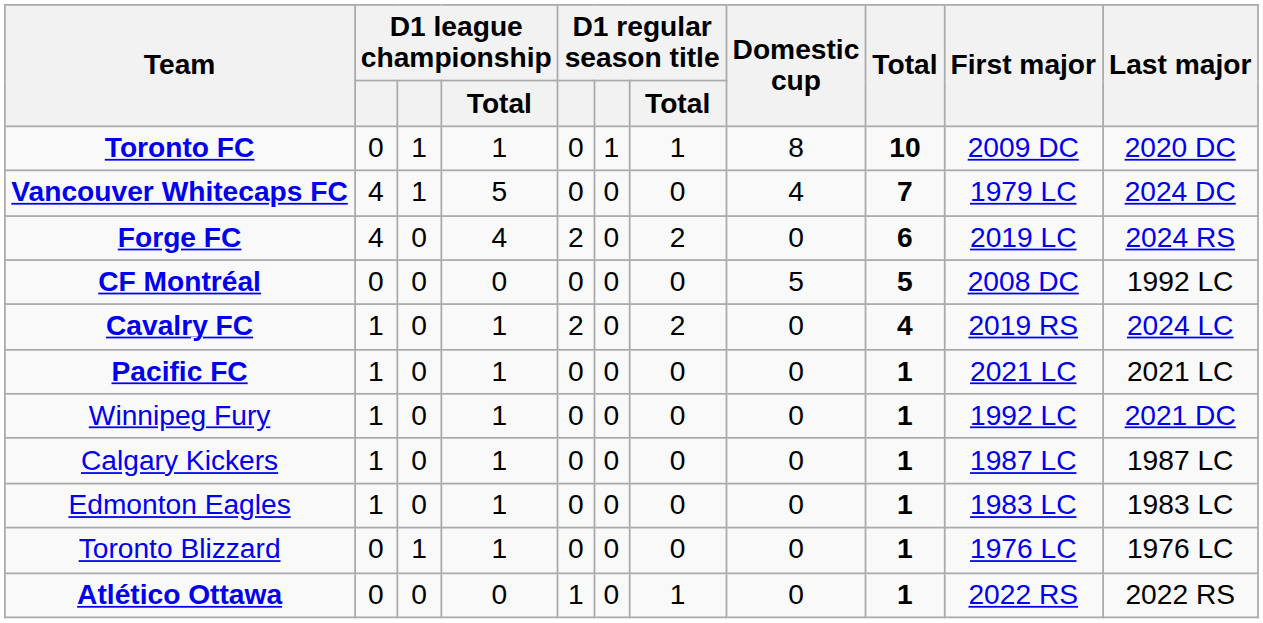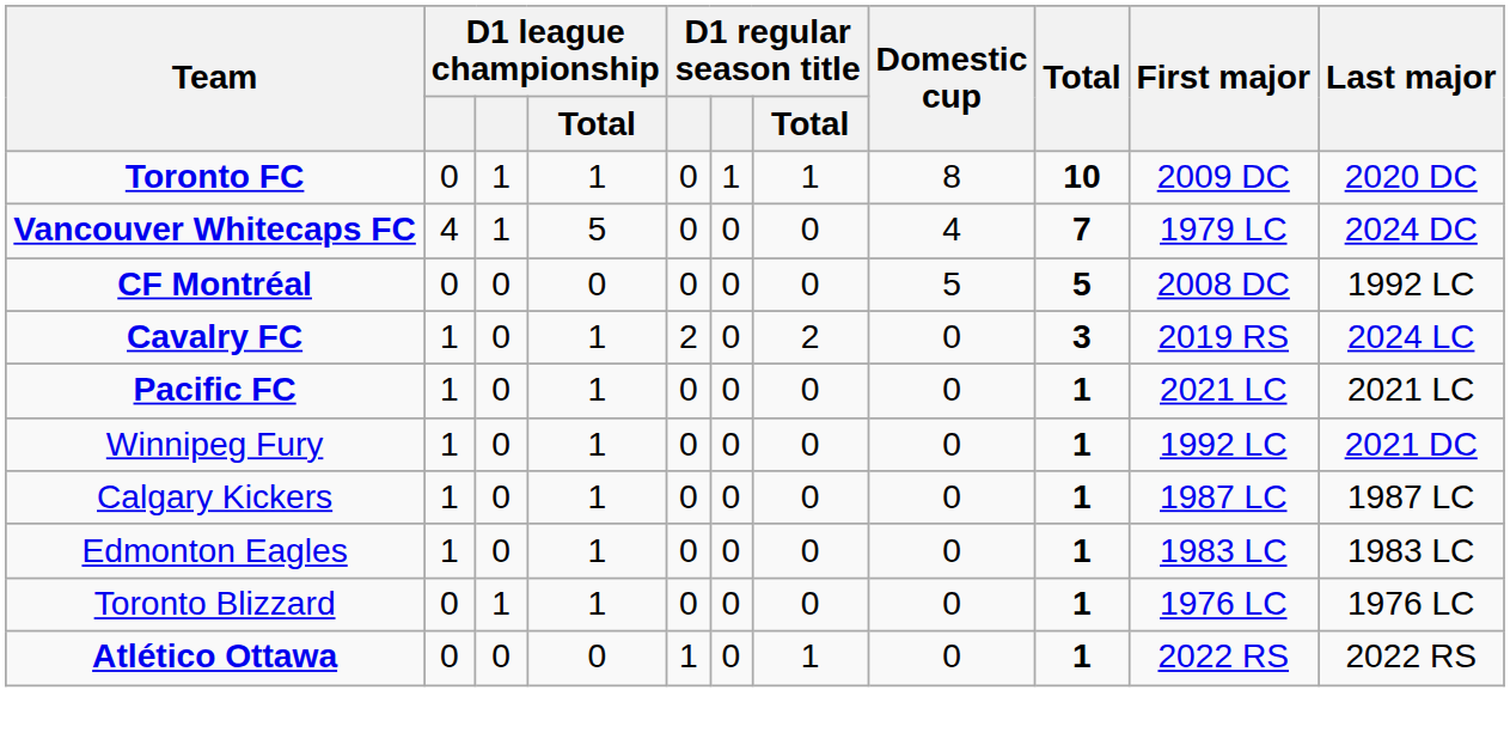 <table class="sortable wikitable" style="text-align:center">
 <tr>
 <th rowspan=2>Team</th>
 <th colspan=3>D1 league<br>championship</th>
 <th colspan=3>D1 regular<br>season title</th>
 <th rowspan=2>Domestic<br>cup</th>
 <th rowspan=2>Total</th>
 <th rowspan=2>First major</th>
 <th rowspan=2>Last major</th>
 </tr>
 <tr>
 <th></th>
 <th></th>
 <th>Total</th>
 <th></th>
 <th></th>
 <th>Total</th>
 </tr>
 <tr>
 <td><strong><a href='#'>Toronto FC</a></strong></td>
 <td>0</td>
 <td>1</td>
 <td>1</td>
 <td>0</td>
 <td>1</td>
 <td>1</td>
 <td>8</td>
 <td><strong>10</strong></td>
 <td><a href='#'>2009 DC</a></td>
 <td><a href='#'>2020 DC</a></td>
 </tr>
 <tr>
 <td><strong><a href='#'>Vancouver Whitecaps FC</a></strong></td>
 <td>4</td>
 <td>1</td>
 <td>5</td>
 <td>0</td>
 <td>0</td>
 <td>0</td>
 <td>4</td>
 <td><strong>7</strong></td>
 <td><a href='#'>1979 LC</a></td>
 <td><a href='#'>2024 DC</a></td>
 </tr>
 <tr>
-<td><strong><a href='#'>Forge FC</a></strong></td>
-<td>4</td>
-<td>0</td>
-<td>4</td>
-<td>2</td>
-<td>0</td>
-<td>2</td>
-<td>0</td>
-<td><strong>6</strong></td>
-<td><a href='#'>2019 LC</a></td>
-<td><a href='#'>2024 RS</a></td>
-</tr>
-<tr>
 <td><strong><a href='#'>CF Montréal</a></strong></td>
 <td>0</td>
 <td>0</td>
 <td>0</td>
 <td>0</td>
 <td>0</td>
 <td>0</td>
 <td>5</td>
 <td><strong>5</strong></td>
 <td><a href='#'>2008 DC</a></td>
 <td>1992 LC</td>
 </tr>
 <tr>
 <td><strong><a href='#'>Cavalry FC</a></strong></td>
 <td>1</td>
 <td>0</td>
 <td>1</td>
 <td>2</td>
 <td>0</td>
 <td>2</td>
 <td>0</td>
-<td><strong>4</strong></td>
+<td><strong>3</strong></td>
 <td><a href='#'>2019 RS</a></td>
 <td><a href='#'>2024 LC</a></td>
 </tr>
 <tr>
 <td><strong><a href='#'>Pacific FC</a></strong></td>
 <td>1</td>
 <td>0</td>
 <td>1</td>
 <td>0</td>
 <td>0</td>
 <td>0</td>
 <td>0</td>
 <td><strong>1</strong></td>
 <td><a href='#'>2021 LC</a></td>
 <td>2021 LC</td>
 </tr>
 <tr>
 <td><a href='#'>Winnipeg Fury</a> </td>
 <td>1</td>
 <td>0</td>
 <td>1</td>
 <td>0</td>
 <td>0</td>
 <td>0</td>
 <td>0</td>
 <td><strong>1</strong></td>
 <td><a href='#'>1992 LC</a></td>
 <td><a href='#'>2021 DC</a></td>
 </tr>
 <tr>
 <td><a href='#'>Calgary Kickers</a> </td>
 <td>1</td>
 <td>0</td>
 <td>1</td>
 <td>0</td>
 <td>0</td>
 <td>0</td>
 <td>0</td>
 <td><strong>1</strong></td>
 <td><a href='#'>1987 LC</a></td>
 <td>1987 LC</td>
 </tr>
 <tr>
 <td><a href='#'>Edmonton Eagles</a> </td>
 <td>1</td>
 <td>0</td>
 <td>1</td>
 <td>0</td>
 <td>0</td>
 <td>0</td>
 <td>0</td>
 <td><strong>1</strong></td>
 <td><a href='#'>1983 LC</a></td>
 <td>1983 LC</td>
 </tr>
 <tr>
 <td><a href='#'>Toronto Blizzard</a> </td>
 <td>0</td>
 <td>1</td>
 <td>1</td>
 <td>0</td>
 <td>0</td>
 <td>0</td>
 <td>0</td>
 <td><strong>1</strong></td>
 <td><a href='#'>1976 LC</a></td>
 <td>1976 LC</td>
 </tr>
 <tr>
 <td><strong><a href='#'>Atlético Ottawa</a></strong></td>
 <td>0</td>
 <td>0</td>
 <td>0</td>
 <td>1</td>
 <td>0</td>
 <td>1</td>
 <td>0</td>
 <td><strong>1</strong></td>
 <td><a href='#'>2022 RS</a></td>
 <td>2022 RS</td>
 </tr>
 </table>
